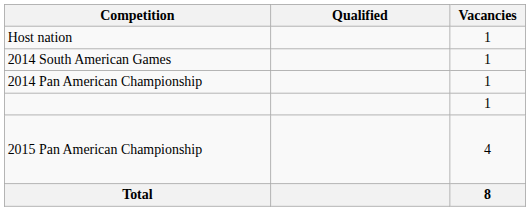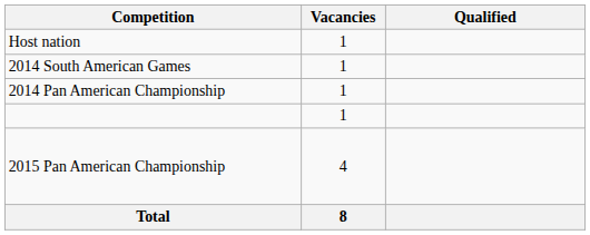 <table class = "wikitable" width=600>
 <tr>
 <th width=300>Competition</th>
+<th width=80>Vacancies</th>
 <th width=200>Qualified</th>
-<th width=80>Vacancies</th>
 </tr>
 <tr>
 <td>Host nation</td>
+<td align="center">1</td>
 <td></td>
-<td align="center">1</td>
 </tr>
 <tr>
 <td>2014 South American Games</td>
+<td align="center">1</td>
 <td></td>
-<td align="center">1</td>
 </tr>
 <tr>
 <td>2014 Pan American Championship</td>
+<td align="center">1</td>
 <td></td>
-<td align="center">1</td>
 </tr>
 <tr>
 <td></td>
+<td align="center">1</td>
 <td></td>
-<td align="center">1</td>
 </tr>
 <tr>
 <td>2015 Pan American Championship</td>
+<td align="center">4</td>
 <td><br><br><br><s></s><br></td>
-<td align="center">4</td>
 </tr>
 <tr>
 <th>Total</th>
+<th>8</th>
 <th></th>
-<th>8</th>
 </tr>
 </table>
